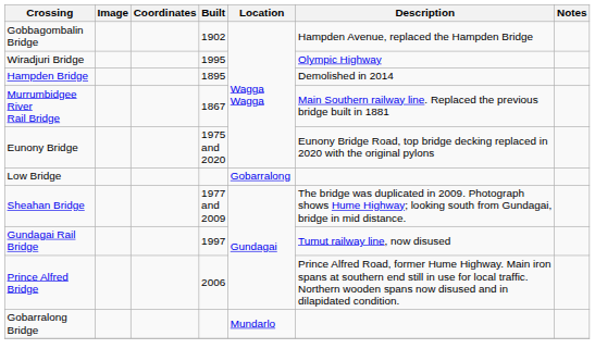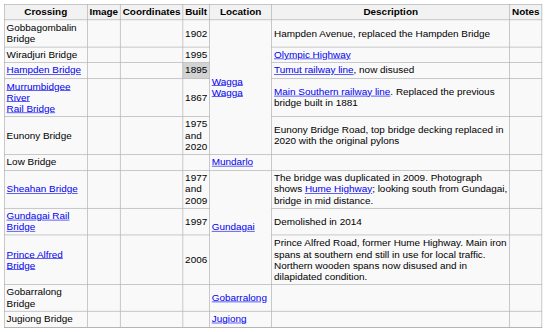 <table class="wikitable">
 <tr>
 <th>Crossing</th>
 <th>Image</th>
 <th>Coordinates</th>
 <th>Built</th>
 <th>Location</th>
 <th>Description</th>
 <th>Notes</th>
 </tr>
 <tr>
 <td>Gobbagombalin Bridge</td>
 <td></td>
 <td></td>
 <td>1902</td>
 <td rowspan=5><a href='#'>Wagga Wagga</a></td>
 <td>Hampden Avenue, replaced the Hampden Bridge</td>
 <td></td>
 </tr>
 <tr>
 <td>Wiradjuri Bridge</td>
 <td></td>
 <td></td>
 <td>1995</td>
 <td><a href='#'>Olympic Highway</a></td>
 <td></td>
 </tr>
 <tr>
 <td><a href='#'>Hampden Bridge</a></td>
 <td></td>
 <td></td>
-<td>1895</td>
-<td>Demolished in 2014</td>
+<td style="background: lightgrey;">1895</td>
+<td><a href='#'>Tumut railway line</a>, now disused</td>
 <td></td>
 </tr>
 <tr>
 <td><a href='#'>Murrumbidgee River<br>Rail Bridge</a></td>
 <td></td>
 <td></td>
 <td>1867</td>
 <td><a href='#'>Main Southern railway line</a>. Replaced the previous bridge built in 1881</td>
 <td></td>
 </tr>
 <tr>
 <td>Eunony Bridge</td>
 <td></td>
 <td></td>
 <td>1975<br>and<br>2020</td>
 <td>Eunony Bridge Road, top bridge decking replaced in 2020 with the original pylons</td>
 <td></td>
 </tr>
 <tr>
 <td>Low Bridge</td>
 <td></td>
 <td></td>
 <td></td>
-<td><a href='#'>Gobarralong</a></td>
+<td><a href='#'>Mundarlo</a></td>
 <td></td>
 <td></td>
 </tr>
 <tr>
 <td><a href='#'>Sheahan Bridge</a></td>
 <td></td>
 <td></td>
 <td>1977<br>and<br>2009</td>
 <td rowspan="3"><a href='#'>Gundagai</a></td>
 <td>The bridge was duplicated in 2009. Photograph shows <a href='#'>Hume Highway</a>; looking south from Gundagai, bridge in mid distance.</td>
 <td></td>
 </tr>
 <tr>
 <td><a href='#'>Gundagai Rail Bridge</a></td>
 <td></td>
 <td></td>
 <td>1997</td>
-<td><a href='#'>Tumut railway line</a>, now disused</td>
+<td>Demolished in 2014</td>
 <td></td>
 </tr>
 <tr>
 <td><a href='#'>Prince Alfred Bridge</a></td>
 <td></td>
 <td></td>
 <td>2006</td>
 <td>Prince Alfred Road, former Hume Highway. Main iron spans at southern end still in use for local traffic. Northern wooden spans now disused and in dilapidated condition.</td>
 <td></td>
 </tr>
 <tr>
 <td>Gobarralong Bridge</td>
 <td></td>
 <td></td>
 <td></td>
-<td><a href='#'>Mundarlo</a></td>
+<td><a href='#'>Gobarralong</a></td>
+<td></td>
+<td></td>
+</tr>
+<tr>
+<td>Jugiong Bridge</td>
+<td></td>
+<td></td>
+<td></td>
+<td><a href='#'>Jugiong</a></td>
 <td></td>
 <td></td>
 </tr>
 <tr>
 </tr>
 </table>
